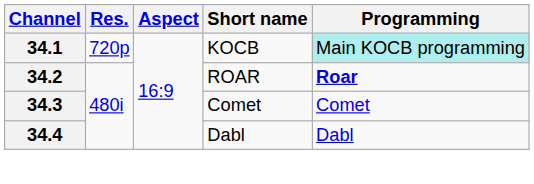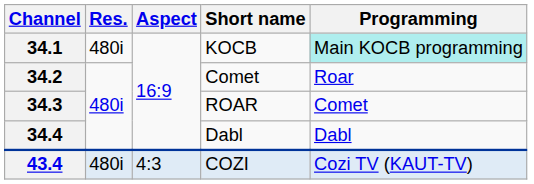 <table class="wikitable">
 <tr>
 <th scope = "col"><a href='#'>Channel</a></th>
 <th scope = "col"><a href='#'>Res.</a></th>
 <th scope = "col"><a href='#'>Aspect</a></th>
 <th scope = "col">Short name</th>
 <th scope = "col">Programming</th>
 </tr>
 <tr>
 <th scope = "row">34.1</th>
-<td><a href='#'>720p</a></td>
+<td>480i</td>
 <td rowspan=4><a href='#'>16:9</a></td>
 <td>KOCB</td>
 <td style="background: paleturquoise;">Main KOCB programming</td>
 </tr>
 <tr>
 <th scope = "row">34.2</th>
 <td rowspan=3><a href='#'>480i</a></td>
-<td>ROAR</td>
-<td><strong><a href='#'>Roar</a></strong></td>
+<td>Comet</td>
+<td><a href='#'>Roar</a></td>
 </tr>
 <tr>
 <th scope = "row">34.3</th>
-<td>Comet</td>
+<td>ROAR</td>
 <td><a href='#'>Comet</a></td>
 </tr>
 <tr>
 <th scope = "row">34.4</th>
 <td>Dabl</td>
 <td><a href='#'>Dabl</a></td>
 </tr>
+<tr style="background-color:#DFEBF6; border-top: 2px solid #003399;">
+<th scope = "row"><a href='#'>43.4</a></th>
+<td>480i</td>
+<td>4:3</td>
+<td>COZI</td>
+<td><a href='#'>Cozi TV</a> (<a href='#'>KAUT-TV</a>)</td>
+</tr>
 </table>
